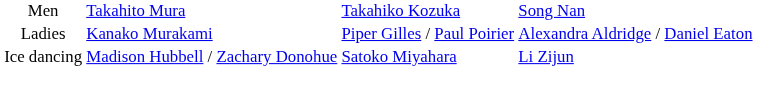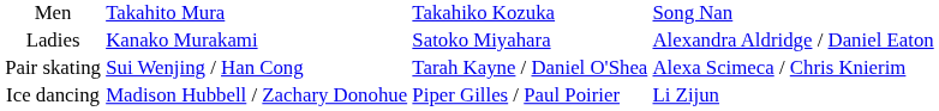 <table>
 <tr>
 <td align=center>Men</td>
 <td> <a href='#'>Takahito Mura</a></td>
 <td> <a href='#'>Takahiko Kozuka</a></td>
 <td> <a href='#'>Song Nan</a></td>
 </tr>
 <tr>
 <td align=center>Ladies</td>
 <td> <a href='#'>Kanako Murakami</a></td>
-<td> <a href='#'>Piper Gilles</a> / <a href='#'>Paul Poirier</a></td>
+<td> <a href='#'>Satoko Miyahara</a></td>
 <td> <a href='#'>Alexandra Aldridge</a> / <a href='#'>Daniel Eaton</a></td>
+</tr>
+<tr>
+<td align=center>Pair skating</td>
+<td> <a href='#'>Sui Wenjing</a> / <a href='#'>Han Cong</a></td>
+<td> <a href='#'>Tarah Kayne</a> / <a href='#'>Daniel O'Shea</a></td>
+<td> <a href='#'>Alexa Scimeca</a> / <a href='#'>Chris Knierim</a></td>
 </tr>
 <tr>
 <td align=center>Ice dancing</td>
 <td> <a href='#'>Madison Hubbell</a> / <a href='#'>Zachary Donohue</a></td>
-<td> <a href='#'>Satoko Miyahara</a></td>
+<td> <a href='#'>Piper Gilles</a> / <a href='#'>Paul Poirier</a></td>
 <td> <a href='#'>Li Zijun</a></td>
 </tr>
 </table>
